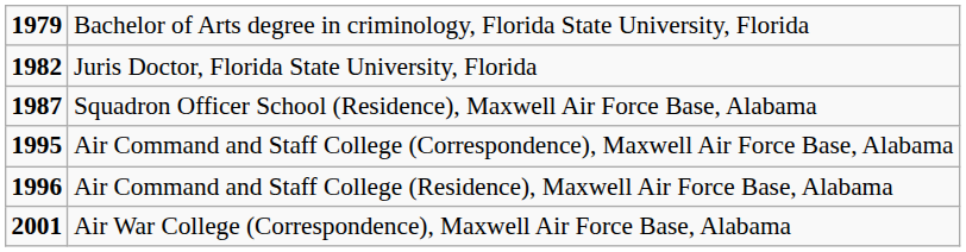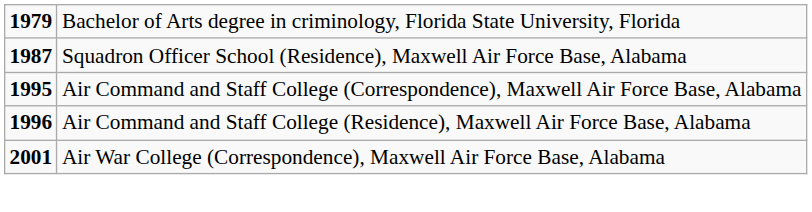 <table class="wikitable">
 <tr>
 <td><strong>1979</strong></td>
 <td>Bachelor of Arts degree in criminology, Florida State University, Florida</td>
-</tr>
-<tr>
-<td><strong>1982</strong></td>
-<td>Juris Doctor, Florida State University, Florida</td>
 </tr>
 <tr>
 <td><strong>1987</strong></td>
 <td>Squadron Officer School (Residence), Maxwell Air Force Base, Alabama</td>
 </tr>
 <tr>
 <td><strong>1995</strong></td>
 <td>Air Command and Staff College (Correspondence), Maxwell Air Force Base, Alabama</td>
 </tr>
 <tr>
 <td><strong>1996</strong></td>
 <td>Air Command and Staff College (Residence), Maxwell Air Force Base, Alabama</td>
 </tr>
 <tr>
 <td><strong>2001</strong></td>
 <td>Air War College (Correspondence), Maxwell Air Force Base, Alabama<br></td>
 </tr>
 </table>
